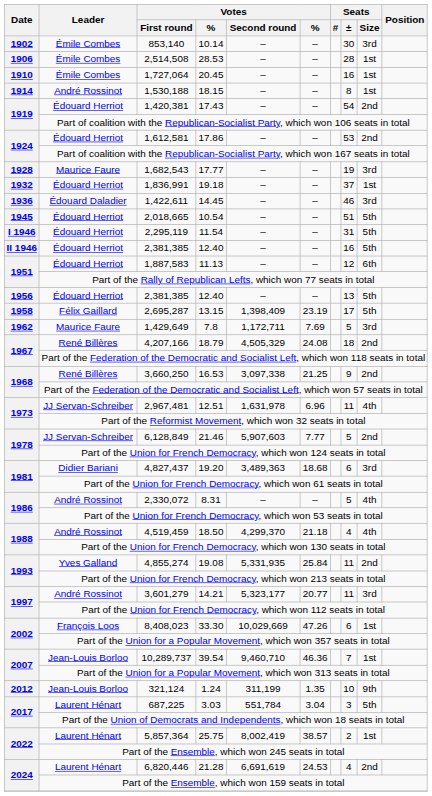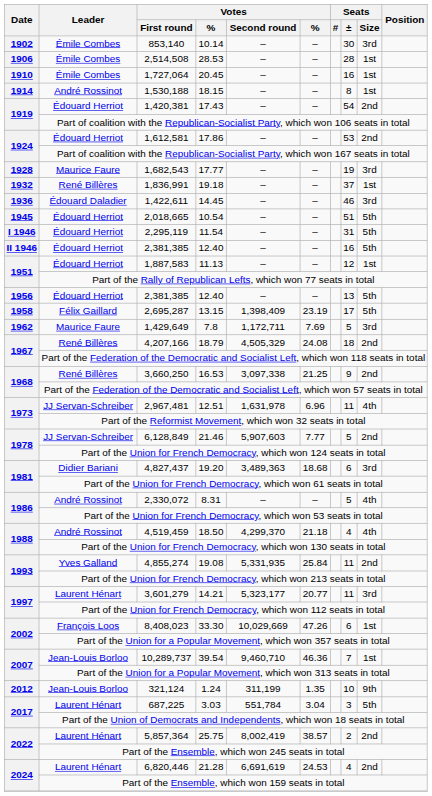 <table class="wikitable" style=text-align:center>
 <tr>
 <th rowspan="2">Date</th>
 <th rowspan="2">Leader</th>
 <th colspan="4">Votes</th>
 <th colspan="3">Seats</th>
 <th rowspan="2">Position</th>
 </tr>
 <tr>
 <th>First round</th>
 <th>%</th>
 <th>Second round</th>
 <th>%</th>
 <th>#</th>
 <th>±</th>
 <th>Size</th>
 </tr>
 <tr>
 <th><a href='#'>1902</a></th>
 <td><a href='#'>Émile Combes</a></td>
 <td>853,140</td>
 <td>10.14</td>
 <td>–</td>
 <td>–</td>
 <td></td>
 <td> 30</td>
 <td>3rd</td>
 <td></td>
 </tr>
 <tr>
 <th><a href='#'>1906</a></th>
 <td><a href='#'>Émile Combes</a></td>
 <td>2,514,508</td>
 <td>28.53</td>
 <td>–</td>
 <td>–</td>
 <td></td>
 <td> 28</td>
 <td>1st</td>
 <td></td>
 </tr>
 <tr>
 <th><a href='#'>1910</a></th>
 <td><a href='#'>Émile Combes</a></td>
 <td>1,727,064</td>
 <td>20.45</td>
 <td>–</td>
 <td>–</td>
 <td></td>
 <td> 16</td>
 <td>1st</td>
 <td></td>
 </tr>
 <tr>
 <th><a href='#'>1914</a></th>
 <td><a href='#'>André Rossinot</a></td>
 <td>1,530,188</td>
 <td>18.15</td>
 <td>–</td>
 <td>–</td>
 <td></td>
 <td> 8</td>
 <td>1st</td>
 <td></td>
 </tr>
 <tr>
 <th rowspan=2><a href='#'>1919</a></th>
 <td><a href='#'>Édouard Herriot</a></td>
 <td>1,420,381</td>
 <td>17.43</td>
 <td>–</td>
 <td>–</td>
 <td></td>
 <td> 54</td>
 <td>2nd</td>
 <td></td>
 </tr>
 <tr>
 <td colspan=9>Part of coalition with the <a href='#'>Republican-Socialist Party</a>, which won 106 seats in total</td>
 </tr>
 <tr>
 <th rowspan=2><a href='#'>1924</a></th>
 <td><a href='#'>Édouard Herriot</a></td>
 <td>1,612,581</td>
 <td>17.86</td>
 <td>–</td>
 <td>–</td>
 <td></td>
 <td> 53</td>
 <td>2nd</td>
 <td></td>
 </tr>
 <tr>
 <td colspan=9>Part of coalition with the <a href='#'>Republican-Socialist Party</a>, which won 167 seats in total</td>
 </tr>
 <tr>
 <th><a href='#'>1928</a></th>
 <td><a href='#'>Maurice Faure</a></td>
 <td>1,682,543</td>
 <td>17.77</td>
 <td>–</td>
 <td>–</td>
 <td></td>
 <td> 19</td>
 <td>3rd</td>
 <td></td>
 </tr>
 <tr>
 <th><a href='#'>1932</a></th>
-<td><a href='#'>Édouard Herriot</a></td>
+<td><a href='#'>René Billères</a></td>
 <td>1,836,991</td>
 <td>19.18</td>
 <td>–</td>
 <td>–</td>
 <td></td>
 <td> 37</td>
 <td>1st</td>
 <td></td>
 </tr>
 <tr>
 <th><a href='#'>1936</a></th>
 <td><a href='#'>Édouard Daladier</a></td>
 <td>1,422,611</td>
 <td>14.45</td>
 <td>–</td>
 <td>–</td>
 <td></td>
 <td> 46</td>
 <td>3rd</td>
 <td></td>
 </tr>
 <tr>
 <th><a href='#'>1945</a></th>
 <td><a href='#'>Édouard Herriot</a></td>
 <td>2,018,665</td>
 <td>10.54</td>
 <td>–</td>
 <td>–</td>
 <td></td>
 <td> 51</td>
 <td>5th</td>
 <td></td>
 </tr>
 <tr>
 <th><a href='#'>I 1946</a></th>
 <td><a href='#'>Édouard Herriot</a></td>
 <td>2,295,119</td>
 <td>11.54</td>
 <td>–</td>
 <td>–</td>
 <td></td>
 <td> 31</td>
 <td>5th</td>
 <td></td>
 </tr>
 <tr>
 <th><a href='#'>II 1946</a></th>
 <td><a href='#'>Édouard Herriot</a></td>
 <td>2,381,385</td>
 <td>12.40</td>
 <td>–</td>
 <td>–</td>
 <td></td>
 <td> 16</td>
 <td>5th</td>
 <td></td>
 </tr>
 <tr>
 <th rowspan=2><a href='#'>1951</a></th>
 <td><a href='#'>Édouard Herriot</a></td>
 <td>1,887,583</td>
 <td>11.13</td>
 <td>–</td>
 <td>–</td>
 <td></td>
 <td> 12</td>
-<td>6th</td>
+<td>1st</td>
 <td></td>
 </tr>
 <tr>
 <td colspan=9>Part of the <a href='#'>Rally of Republican Lefts</a>, which won 77 seats in total</td>
 </tr>
 <tr>
 <th><a href='#'>1956</a></th>
 <td><a href='#'>Édouard Herriot</a></td>
 <td>2,381,385</td>
 <td>12.40</td>
 <td>–</td>
 <td>–</td>
 <td></td>
 <td> 13</td>
 <td>5th</td>
 <td></td>
 </tr>
 <tr>
 <th><a href='#'>1958</a></th>
 <td><a href='#'>Félix Gaillard</a></td>
 <td>2,695,287</td>
 <td>13.15</td>
 <td>1,398,409</td>
 <td>23.19</td>
 <td></td>
 <td> 17</td>
 <td>5th</td>
 <td></td>
 </tr>
 <tr>
 <th><a href='#'>1962</a></th>
 <td><a href='#'>Maurice Faure</a></td>
 <td>1,429,649</td>
 <td>7.8</td>
 <td>1,172,711</td>
 <td>7.69</td>
 <td></td>
 <td> 5</td>
 <td>3rd</td>
 <td></td>
 </tr>
 <tr>
 <th rowspan=2><a href='#'>1967</a></th>
 <td><a href='#'>René Billères</a></td>
 <td>4,207,166</td>
 <td>18.79</td>
 <td>4,505,329</td>
 <td>24.08</td>
 <td></td>
 <td> 18</td>
 <td>2nd</td>
 <td></td>
 </tr>
 <tr>
 <td colspan=9>Part of the <a href='#'>Federation of the Democratic and Socialist Left</a>, which won 118 seats in total</td>
 </tr>
 <tr>
 <th rowspan=2><a href='#'>1968</a></th>
 <td><a href='#'>René Billères</a></td>
 <td>3,660,250</td>
 <td>16.53</td>
 <td>3,097,338</td>
 <td>21.25</td>
 <td></td>
 <td> 9</td>
 <td>2nd</td>
 <td></td>
 </tr>
 <tr>
 <td colspan=9>Part of the <a href='#'>Federation of the Democratic and Socialist Left</a>, which won 57 seats in total</td>
 </tr>
 <tr>
 <th rowspan=2><a href='#'>1973</a></th>
 <td><a href='#'>JJ Servan-Schreiber</a></td>
 <td>2,967,481</td>
 <td>12.51</td>
 <td>1,631,978</td>
 <td>6.96</td>
 <td></td>
 <td> 11</td>
 <td>4th</td>
 <td></td>
 </tr>
 <tr>
 <td colspan=9>Part of the <a href='#'>Reformist Movement</a>, which won 32 seats in total</td>
 </tr>
 <tr>
 <th rowspan=2><a href='#'>1978</a></th>
 <td><a href='#'>JJ Servan-Schreiber</a></td>
 <td>6,128,849</td>
 <td>21.46</td>
 <td>5,907,603</td>
 <td>7.77</td>
 <td></td>
 <td> 5</td>
 <td>2nd</td>
 <td></td>
 </tr>
 <tr>
 <td colspan=9>Part of the <a href='#'>Union for French Democracy</a>, which won 124 seats in total</td>
 </tr>
 <tr>
 <th rowspan=2><a href='#'>1981</a></th>
 <td><a href='#'>Didier Bariani</a></td>
 <td>4,827,437</td>
 <td>19.20</td>
 <td>3,489,363</td>
 <td>18.68</td>
 <td></td>
 <td> 6</td>
 <td>3rd</td>
 <td></td>
 </tr>
 <tr>
 <td colspan=9>Part of the <a href='#'>Union for French Democracy</a>, which won 61 seats in total</td>
 </tr>
 <tr>
 <th rowspan=2><a href='#'>1986</a></th>
 <td><a href='#'>André Rossinot</a></td>
 <td>2,330,072</td>
 <td>8.31</td>
 <td>–</td>
 <td>–</td>
 <td></td>
 <td> 5</td>
 <td>4th</td>
 <td></td>
 </tr>
 <tr>
 <td colspan=9>Part of the <a href='#'>Union for French Democracy</a>, which won 53 seats in total</td>
 </tr>
 <tr>
 <th rowspan=2><a href='#'>1988</a></th>
 <td><a href='#'>André Rossinot</a></td>
 <td>4,519,459</td>
 <td>18.50</td>
 <td>4,299,370</td>
 <td>21.18</td>
 <td></td>
 <td> 4</td>
 <td>4th</td>
 <td></td>
 </tr>
 <tr>
 <td colspan=9>Part of the <a href='#'>Union for French Democracy</a>, which won 130 seats in total</td>
 </tr>
 <tr>
 <th rowspan=2><a href='#'>1993</a></th>
 <td><a href='#'>Yves Galland</a></td>
 <td>4,855,274</td>
 <td>19.08</td>
 <td>5,331,935</td>
 <td>25.84</td>
 <td></td>
 <td> 11</td>
 <td>2nd</td>
 <td></td>
 </tr>
 <tr>
 <td colspan=9>Part of the <a href='#'>Union for French Democracy</a>, which won 213 seats in total</td>
 </tr>
 <tr>
 <th rowspan=2><a href='#'>1997</a></th>
-<td><a href='#'>André Rossinot</a></td>
+<td><a href='#'>Laurent Hénart</a></td>
 <td>3,601,279</td>
 <td>14.21</td>
 <td>5,323,177</td>
 <td>20.77</td>
 <td></td>
 <td> 11</td>
 <td>3rd</td>
 <td></td>
 </tr>
 <tr>
 <td colspan=9>Part of the <a href='#'>Union for French Democracy</a>, which won 112 seats in total</td>
 </tr>
 <tr>
 <th rowspan=2><a href='#'>2002</a></th>
 <td><a href='#'>François Loos</a></td>
 <td>8,408,023</td>
 <td>33.30</td>
 <td>10,029,669</td>
 <td>47.26</td>
 <td></td>
 <td> 6</td>
 <td>1st</td>
 <td></td>
 </tr>
 <tr>
 <td colspan=9>Part of the <a href='#'>Union for a Popular Movement</a>, which won 357 seats in total</td>
 </tr>
 <tr>
 <th rowspan=2><a href='#'>2007</a></th>
 <td><a href='#'>Jean-Louis Borloo</a></td>
 <td>10,289,737</td>
 <td>39.54</td>
 <td>9,460,710</td>
 <td>46.36</td>
 <td></td>
 <td> 7</td>
 <td>1st</td>
 <td></td>
 </tr>
 <tr>
 <td colspan=9>Part of the <a href='#'>Union for a Popular Movement</a>, which won 313 seats in total</td>
 </tr>
 <tr>
 <th><a href='#'>2012</a></th>
 <td><a href='#'>Jean-Louis Borloo</a></td>
 <td>321,124</td>
 <td>1.24</td>
 <td>311,199</td>
 <td>1.35</td>
 <td></td>
 <td> 10</td>
 <td>9th</td>
 <td></td>
 </tr>
 <tr>
 <th rowspan=2><a href='#'>2017</a></th>
 <td><a href='#'>Laurent Hénart</a></td>
 <td>687,225</td>
 <td>3.03</td>
 <td>551,784</td>
 <td>3.04</td>
 <td></td>
 <td> 3</td>
 <td>5th</td>
 <td></td>
 </tr>
 <tr>
 <td colspan=9>Part of the <a href='#'>Union of Democrats and Independents</a>, which won 18 seats in total</td>
 </tr>
 <tr>
 <th rowspan=2><a href='#'>2022</a></th>
 <td><a href='#'>Laurent Hénart</a></td>
 <td>5,857,364</td>
 <td>25.75</td>
 <td>8,002,419</td>
 <td>38.57</td>
 <td></td>
 <td> 2</td>
-<td>1st</td>
+<td>2nd</td>
 <td></td>
 </tr>
 <tr>
 <td colspan=9>Part of the <a href='#'>Ensemble</a>, which won 245 seats in total</td>
 </tr>
 <tr>
 <th rowspan=2><a href='#'>2024</a></th>
 <td><a href='#'>Laurent Hénart</a></td>
 <td>6,820,446</td>
 <td>21.28</td>
 <td>6,691,619</td>
 <td>24.53</td>
 <td></td>
 <td> 4</td>
 <td>2nd</td>
 <td></td>
 </tr>
 <tr>
 <td colspan=9>Part of the <a href='#'>Ensemble</a>, which won 159 seats in total</td>
 </tr>
 <tr>
 </tr>
 </table>
